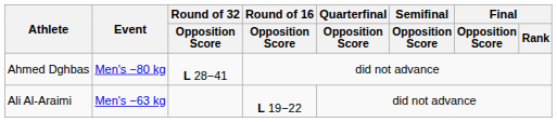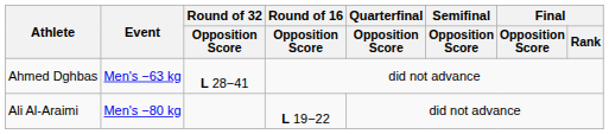 <table class=wikitable style=font-size:90%;text-align:center>
 <tr>
 <th rowspan=2>Athlete</th>
 <th rowspan=2>Event</th>
 <th>Round of 32</th>
 <th>Round of 16</th>
 <th>Quarterfinal</th>
 <th>Semifinal</th>
 <th colspan=2>Final</th>
 </tr>
 <tr style=font-size:95%>
 <th>Opposition<br>Score</th>
 <th>Opposition<br>Score</th>
 <th>Opposition<br>Score</th>
 <th>Opposition<br>Score</th>
 <th>Opposition<br>Score</th>
 <th>Rank</th>
 </tr>
 <tr>
 <td align=left>Ahmed Dghbas</td>
-<td align=left><a href='#'>Men's −80 kg</a></td>
+<td align=left><a href='#'>Men's −63 kg</a></td>
 <td><br><strong>L</strong> 28−41</td>
 <td colspan=5>did not advance</td>
 </tr>
 <tr>
 <td align=left>Ali Al-Araimi</td>
-<td align=left><a href='#'>Men's −63 kg</a></td>
+<td align=left><a href='#'>Men's −80 kg</a></td>
 <td></td>
 <td><br><strong>L</strong> 19−22</td>
 <td colspan=4>did not advance</td>
 </tr>
 </table>
